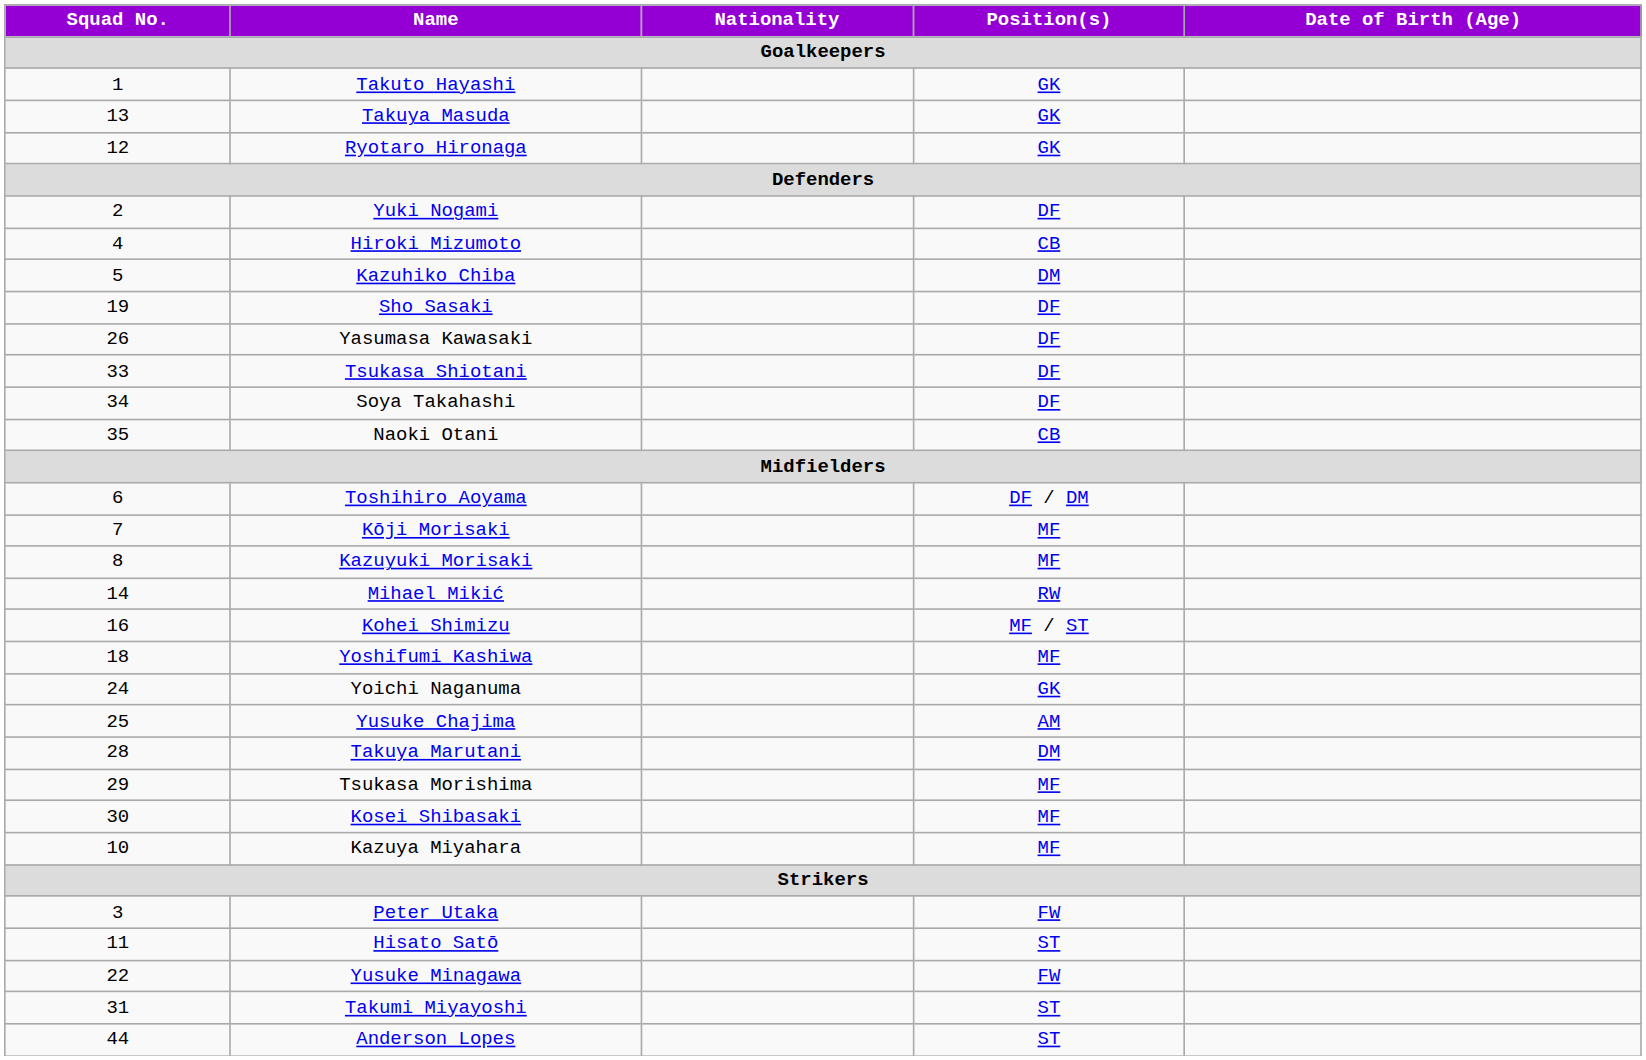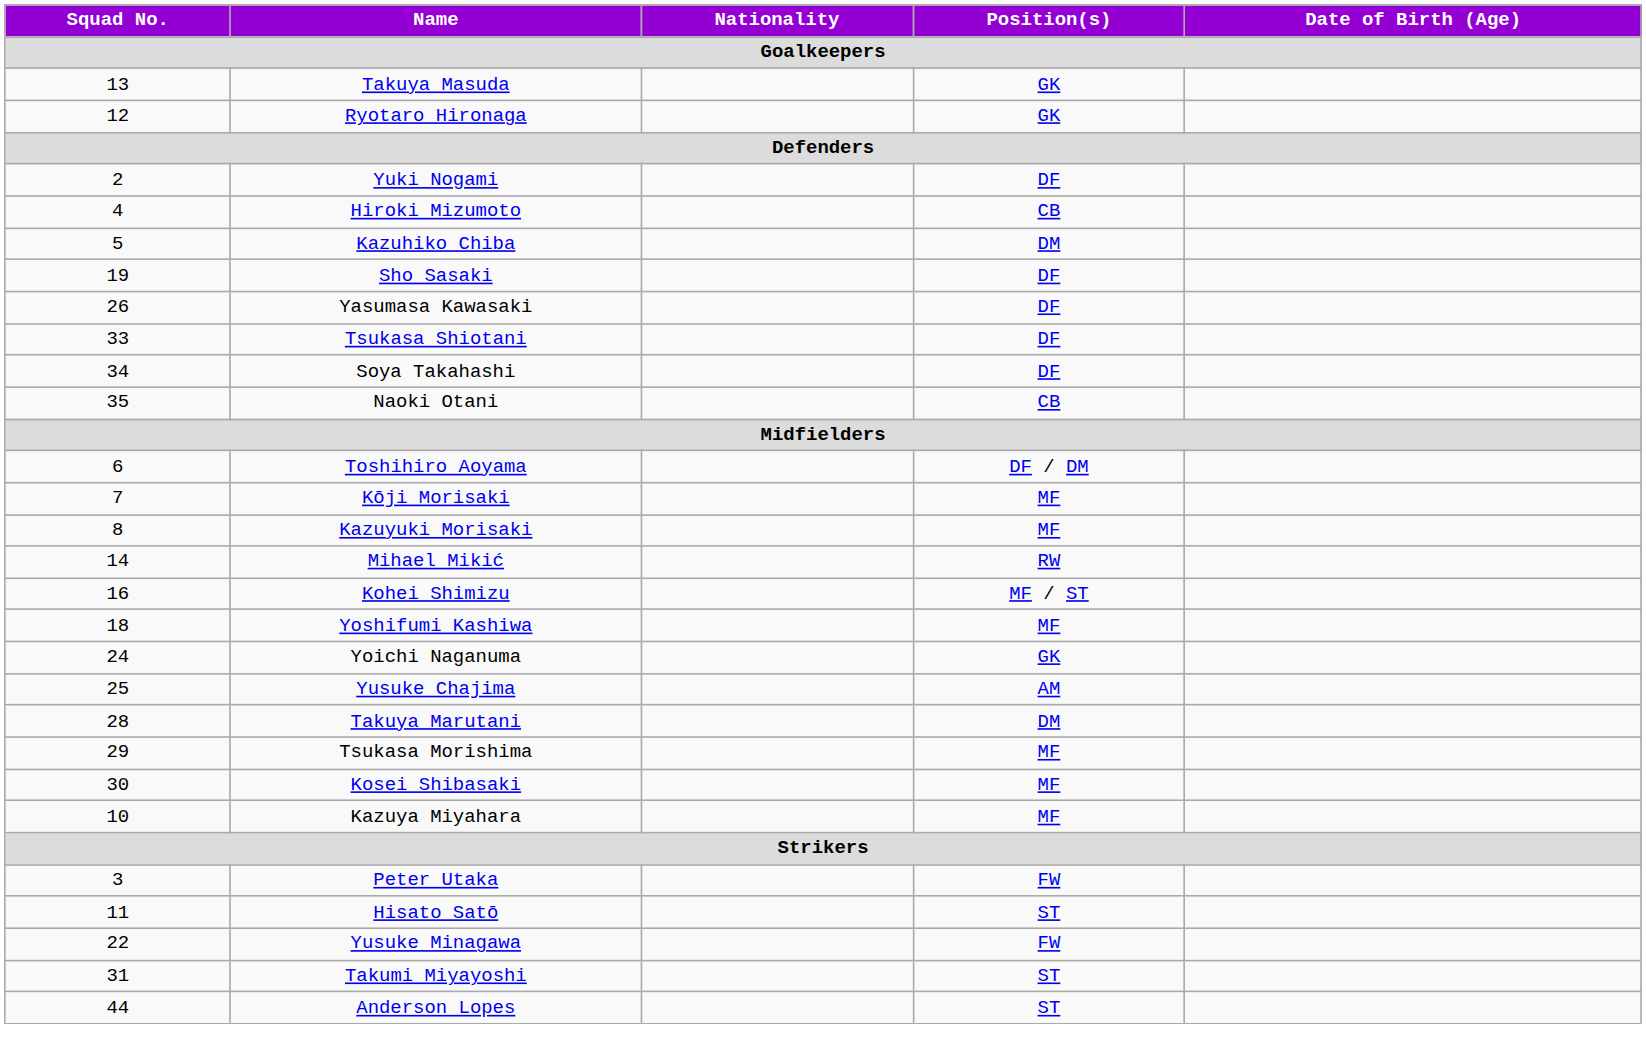 <table class="wikitable" style="text-align:center; font-size:90%; width:80%;">
 <tr>
 <th style=" background:darkviolet; color:white; text-align:center;">Squad No.</th>
 <th style=" background:darkviolet; color:white; text-align:center;">Name</th>
 <th style=" background:darkviolet; color:white; text-align:center;">Nationality</th>
 <th style=" background:darkviolet; color:white; text-align:center;">Position(s)</th>
 <th style=" background:darkviolet; color:white; text-align:center;">Date of Birth (Age)</th>
 </tr>
 <tr>
 <th colspan="5" style="background:#dcdcdc; text-align:center">Goalkeepers</th>
-</tr>
-<tr>
-<td>1</td>
-<td><a href='#'>Takuto Hayashi</a></td>
-<td></td>
-<td><a href='#'>GK</a></td>
-<td></td>
 </tr>
 <tr>
 <td>13</td>
 <td><a href='#'>Takuya Masuda</a></td>
 <td></td>
 <td><a href='#'>GK</a></td>
 <td></td>
 </tr>
 <tr>
 <td>12</td>
 <td><a href='#'>Ryotaro Hironaga</a></td>
 <td></td>
 <td><a href='#'>GK</a></td>
 <td></td>
 </tr>
 <tr>
 <th colspan="5" style="background:#dcdcdc; text-align:center">Defenders</th>
 </tr>
 <tr>
 <td>2</td>
 <td><a href='#'>Yuki Nogami</a></td>
 <td></td>
 <td><a href='#'>DF</a></td>
 <td></td>
 </tr>
 <tr>
 <td>4</td>
 <td><a href='#'>Hiroki Mizumoto</a></td>
 <td></td>
 <td><a href='#'>CB</a></td>
 <td></td>
 </tr>
 <tr>
 <td>5</td>
 <td><a href='#'>Kazuhiko Chiba</a></td>
 <td></td>
 <td><a href='#'>DM</a></td>
 <td></td>
 </tr>
 <tr>
 <td>19</td>
 <td><a href='#'>Sho Sasaki</a></td>
 <td></td>
 <td><a href='#'>DF</a></td>
 <td></td>
 </tr>
 <tr>
 <td>26</td>
 <td>Yasumasa Kawasaki</td>
 <td></td>
 <td><a href='#'>DF</a></td>
 <td></td>
 </tr>
 <tr>
 <td>33</td>
 <td><a href='#'>Tsukasa Shiotani</a></td>
 <td></td>
 <td><a href='#'>DF</a></td>
 <td></td>
 </tr>
 <tr>
 <td>34</td>
 <td>Soya Takahashi</td>
 <td></td>
 <td><a href='#'>DF</a></td>
 <td></td>
 </tr>
 <tr>
 <td>35</td>
 <td>Naoki Otani</td>
 <td></td>
 <td><a href='#'>CB</a></td>
 <td></td>
 </tr>
 <tr>
 <th colspan="5" style="background:#dcdcdc; text-align:center">Midfielders</th>
 </tr>
 <tr>
 <td>6</td>
 <td><a href='#'>Toshihiro Aoyama</a></td>
 <td></td>
 <td><a href='#'>DF</a> / <a href='#'>DM</a></td>
 <td></td>
 </tr>
 <tr>
 <td>7</td>
 <td><a href='#'>Kōji Morisaki</a></td>
 <td></td>
 <td><a href='#'>MF</a></td>
 <td></td>
 </tr>
 <tr>
 <td>8</td>
 <td><a href='#'>Kazuyuki Morisaki</a></td>
 <td></td>
 <td><a href='#'>MF</a></td>
 <td></td>
 </tr>
 <tr>
 <td>14</td>
 <td><a href='#'>Mihael Mikić</a></td>
 <td></td>
 <td><a href='#'>RW</a></td>
 <td></td>
 </tr>
 <tr>
 <td>16</td>
 <td><a href='#'>Kohei Shimizu</a></td>
 <td></td>
 <td><a href='#'>MF</a> / <a href='#'>ST</a></td>
 <td></td>
 </tr>
 <tr>
 <td>18</td>
 <td><a href='#'>Yoshifumi Kashiwa</a></td>
 <td></td>
 <td><a href='#'>MF</a></td>
 <td></td>
 </tr>
 <tr>
 <td>24</td>
 <td>Yoichi Naganuma</td>
 <td></td>
 <td><a href='#'>GK</a></td>
 <td></td>
 </tr>
 <tr>
 <td>25</td>
 <td><a href='#'>Yusuke Chajima</a></td>
 <td></td>
 <td><a href='#'>AM</a></td>
 <td></td>
 </tr>
 <tr>
 <td>28</td>
 <td><a href='#'>Takuya Marutani</a></td>
 <td></td>
 <td><a href='#'>DM</a></td>
 <td></td>
 </tr>
 <tr>
 <td>29</td>
 <td>Tsukasa Morishima</td>
 <td></td>
 <td><a href='#'>MF</a></td>
 <td></td>
 </tr>
 <tr>
 <td>30</td>
 <td><a href='#'>Kosei Shibasaki</a></td>
 <td></td>
 <td><a href='#'>MF</a></td>
 <td></td>
 </tr>
 <tr>
 <td>10</td>
 <td>Kazuya Miyahara</td>
 <td></td>
 <td><a href='#'>MF</a></td>
 <td></td>
 </tr>
 <tr>
 <th colspan="5" style="background:#dcdcdc; text-align:center">Strikers</th>
 </tr>
 <tr>
 <td>3</td>
 <td><a href='#'>Peter Utaka</a></td>
 <td></td>
 <td><a href='#'>FW</a></td>
 <td></td>
 </tr>
 <tr>
 <td>11</td>
 <td><a href='#'>Hisato Satō</a></td>
 <td></td>
 <td><a href='#'>ST</a></td>
 <td></td>
 </tr>
 <tr>
 <td>22</td>
 <td><a href='#'>Yusuke Minagawa</a></td>
 <td></td>
 <td><a href='#'>FW</a></td>
 <td></td>
 </tr>
 <tr>
 <td>31</td>
 <td><a href='#'>Takumi Miyayoshi</a></td>
 <td></td>
 <td><a href='#'>ST</a></td>
 <td></td>
 </tr>
 <tr>
 <td>44</td>
 <td><a href='#'>Anderson Lopes</a></td>
 <td></td>
 <td><a href='#'>ST</a></td>
 <td></td>
 </tr>
 </table>
